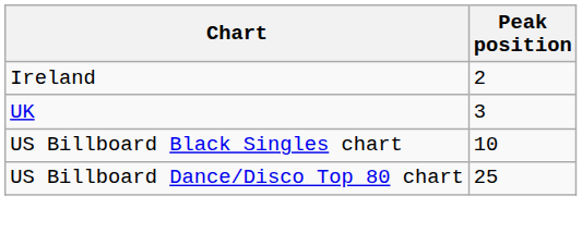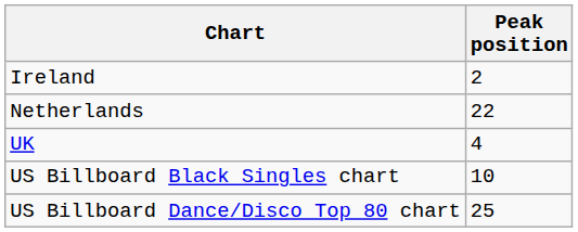 <table class="wikitable">
 <tr>
 <th>Chart</th>
 <th>Peak<br>position</th>
 </tr>
 <tr>
 <td>Ireland</td>
 <td>2</td>
 </tr>
 <tr>
+<td>Netherlands</td>
+<td>22</td>
+</tr>
+<tr>
 <td><a href='#'>UK</a></td>
-<td>3</td>
+<td>4</td>
 </tr>
 <tr>
 <td>US Billboard <a href='#'>Black Singles</a> chart </td>
 <td>10</td>
 </tr>
 <tr>
 <td>US Billboard <a href='#'>Dance/Disco Top 80</a> chart </td>
 <td>25</td>
 </tr>
 </table>
